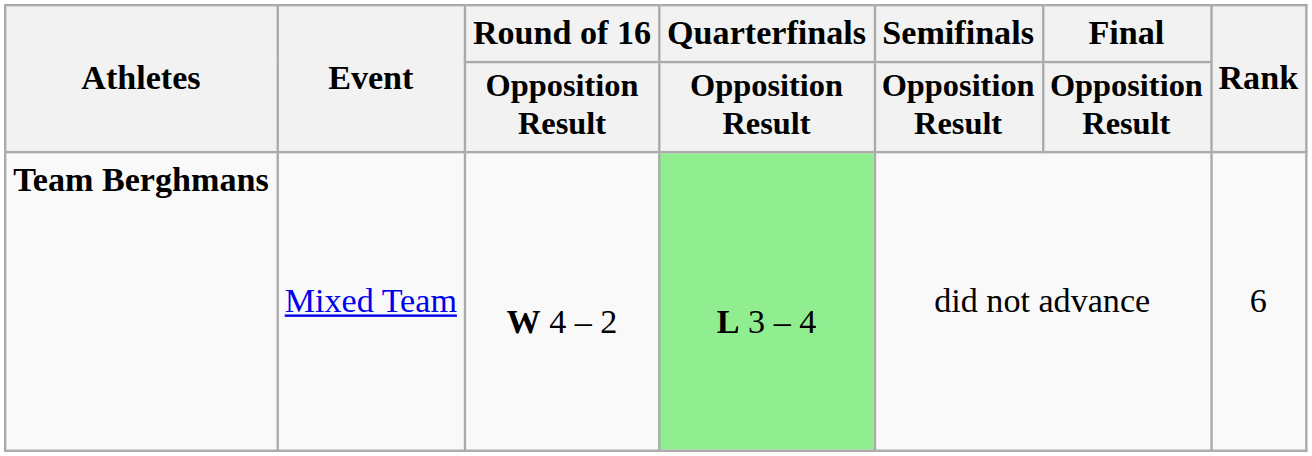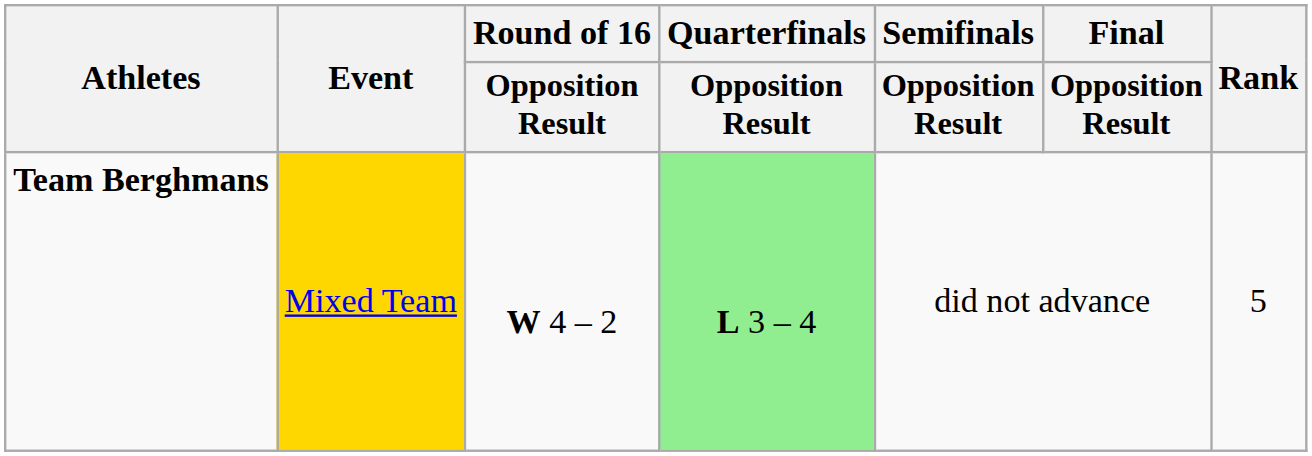 <table class="wikitable" style="font-size:90%">
 <tr>
 <th rowspan="2">Athletes</th>
 <th rowspan="2">Event</th>
 <th>Round of 16</th>
 <th>Quarterfinals</th>
 <th>Semifinals</th>
 <th>Final</th>
 <th rowspan=2>Rank</th>
 </tr>
 <tr style="font-size:95%">
 <th>Opposition<br>Result</th>
 <th>Opposition<br>Result</th>
 <th>Opposition<br>Result</th>
 <th>Opposition<br>Result</th>
 </tr>
 <tr align=center>
 <td align=left><strong>Team Berghmans</strong><br><br><br><br><br><br><br></td>
-<td align=left><a href='#'>Mixed Team</a></td>
+<td align=left style="background: gold;"><a href='#'>Mixed Team</a></td>
 <td><br><strong>W</strong> 4 – 2</td>
 <td style="background: lightgreen;"><br><strong>L</strong> 3 – 4</td>
 <td colspan=2>did not advance</td>
-<td>6</td>
+<td>5</td>
 </tr>
 </table>
